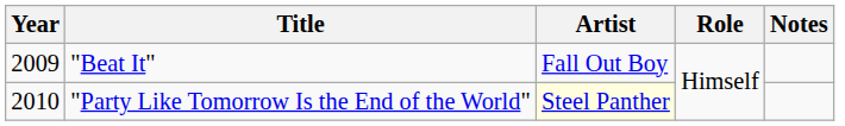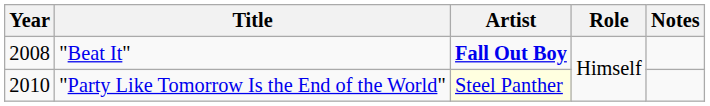 <table class="wikitable sortable">
 <tr>
 <th>Year</th>
 <th>Title</th>
 <th>Artist</th>
 <th>Role</th>
 <th class="unsortable">Notes</th>
 </tr>
 <tr>
-<td>2009</td>
+<td>2008</td>
 <td>"<a href='#'>Beat It</a>"</td>
-<td><a href='#'>Fall Out Boy</a></td>
+<td><strong><a href='#'>Fall Out Boy</a></strong></td>
 <td rowspan="2">Himself</td>
 <td></td>
 </tr>
 <tr>
 <td>2010</td>
 <td>"<a href='#'>Party Like Tomorrow Is the End of the World</a>"</td>
 <td style="background: lightyellow;"><a href='#'>Steel Panther</a></td>
 <td></td>
 </tr>
 </table>
